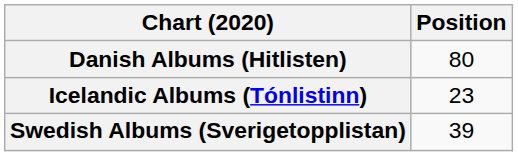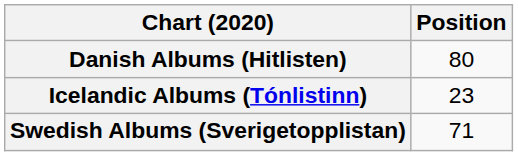 <table class="wikitable sortable plainrowheaders" style="text-align:center">
 <tr>
 <th scope="col">Chart (2020)</th>
 <th scope="col">Position</th>
 </tr>
 <tr>
 <th scope="row">Danish Albums (Hitlisten)</th>
 <td>80</td>
 </tr>
 <tr>
 <th scope="row">Icelandic Albums (<a href='#'>Tónlistinn</a>)</th>
 <td>23</td>
 </tr>
 <tr>
 <th scope="row">Swedish Albums (Sverigetopplistan)</th>
-<td>39</td>
+<td>71</td>
 </tr>
 </table>
